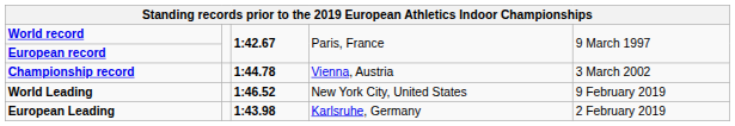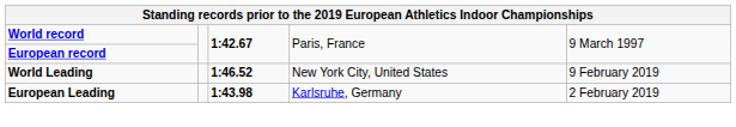 <table class="wikitable" width=75%>
 <tr>
 <th colspan="5">Standing records prior to the 2019 European Athletics Indoor Championships</th>
 </tr>
 <tr>
 <td><strong><a href='#'>World record</a></strong></td>
 <td rowspan=2></td>
 <td rowspan=2><strong>1:42.67</strong></td>
 <td rowspan=2>Paris, France</td>
 <td rowspan=2>9 March 1997</td>
 </tr>
 <tr>
 <td><strong><a href='#'>European record</a></strong></td>
-</tr>
-<tr>
-<td><strong><a href='#'>Championship record</a></strong></td>
-<td></td>
-<td><strong>1:44.78</strong></td>
-<td><a href='#'>Vienna</a>, Austria</td>
-<td>3 March 2002</td>
 </tr>
 <tr>
 <td><strong>World Leading</strong></td>
 <td></td>
 <td><strong>1:46.52</strong></td>
 <td>New York City, United States</td>
 <td>9 February 2019</td>
 </tr>
 <tr>
 <td><strong>European Leading</strong></td>
 <td></td>
 <td><strong>1:43.98</strong></td>
 <td><a href='#'>Karlsruhe</a>, Germany</td>
 <td>2 February 2019</td>
 </tr>
 </table>
